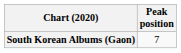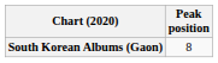 <table class="wikitable plainrowheaders" style="text-align:center">
 <tr>
 <th>Chart (2020)</th>
 <th>Peak<br>position</th>
 </tr>
 <tr>
 <th scope="row">South Korean Albums (Gaon)</th>
-<td>7</td>
+<td>8</td>
 </tr>
 </table>
